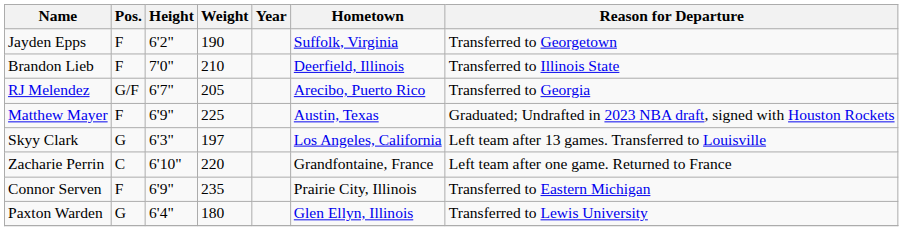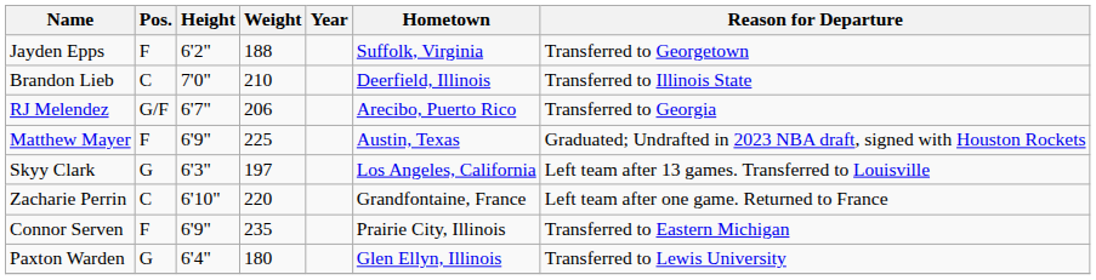 <table class="wikitable sortable" style="font-size:100%;" border="1">
 <tr>
 <th>Name</th>
 <th>Pos.</th>
 <th>Height</th>
 <th>Weight</th>
 <th>Year</th>
 <th>Hometown</th>
 <th ! class="unsortable">Reason for Departure</th>
 </tr>
 <tr>
 <td>Jayden Epps</td>
 <td>F</td>
 <td>6'2"</td>
-<td>190</td>
+<td>188</td>
 <td></td>
 <td><a href='#'>Suffolk, Virginia</a></td>
 <td>Transferred to <a href='#'>Georgetown</a></td>
 </tr>
 <tr>
 <td>Brandon Lieb</td>
-<td>F</td>
+<td>C</td>
 <td>7'0"</td>
 <td>210</td>
 <td></td>
 <td><a href='#'>Deerfield, Illinois</a></td>
 <td>Transferred to <a href='#'>Illinois State</a></td>
 </tr>
 <tr>
 <td><a href='#'>RJ Melendez</a></td>
 <td>G/F</td>
 <td>6'7"</td>
-<td>205</td>
+<td>206</td>
 <td></td>
 <td><a href='#'>Arecibo, Puerto Rico</a></td>
 <td>Transferred to <a href='#'>Georgia</a></td>
 </tr>
 <tr>
 <td><a href='#'>Matthew Mayer</a></td>
 <td>F</td>
 <td>6'9"</td>
 <td>225</td>
 <td></td>
 <td><a href='#'>Austin, Texas</a></td>
 <td>Graduated; Undrafted in <a href='#'>2023 NBA draft</a>, signed with <a href='#'>Houston Rockets</a></td>
 </tr>
 <tr>
 <td>Skyy Clark</td>
 <td>G</td>
 <td>6'3"</td>
 <td>197</td>
 <td></td>
 <td><a href='#'>Los Angeles, California</a></td>
 <td>Left team after 13 games. Transferred to <a href='#'>Louisville</a></td>
 </tr>
 <tr>
 <td>Zacharie Perrin</td>
 <td>C</td>
 <td>6'10"</td>
 <td>220</td>
 <td></td>
 <td>Grandfontaine, France</td>
 <td>Left team after one game. Returned to France</td>
 </tr>
 <tr>
 <td>Connor Serven</td>
 <td>F</td>
 <td>6'9"</td>
 <td>235</td>
 <td></td>
 <td>Prairie City, Illinois</td>
 <td>Transferred to <a href='#'>Eastern Michigan</a></td>
 </tr>
 <tr>
 <td>Paxton Warden</td>
 <td>G</td>
 <td>6'4"</td>
 <td>180</td>
 <td></td>
 <td><a href='#'>Glen Ellyn, Illinois</a></td>
 <td>Transferred to <a href='#'>Lewis University</a></td>
 </tr>
 <tr>
 </tr>
 </table>
